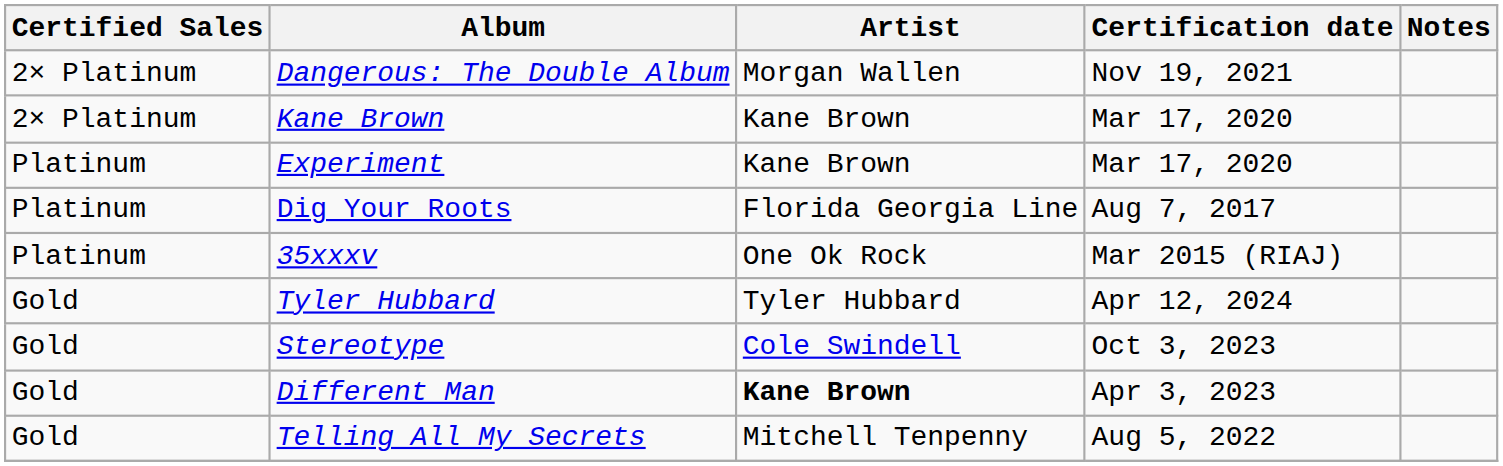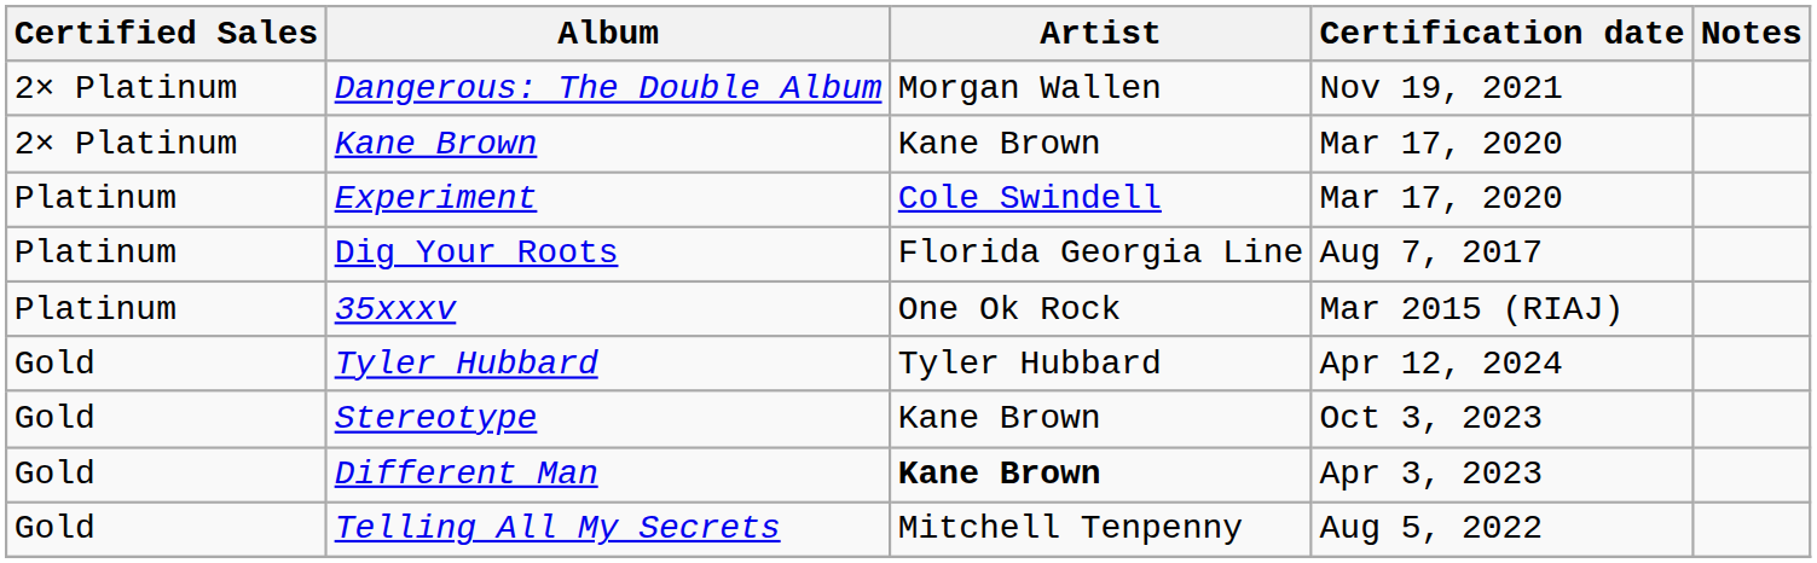 <table class="wikitable sortable mw-collapsible ">
 <tr>
 <th>Certified Sales</th>
 <th>Album</th>
 <th>Artist</th>
 <th>Certification date</th>
 <th>Notes</th>
 </tr>
 <tr>
 <td>2× Platinum</td>
 <td><em><a href='#'>Dangerous: The Double Album</a></em></td>
 <td>Morgan Wallen</td>
 <td>Nov 19, 2021</td>
 <td></td>
 </tr>
 <tr>
 <td>2× Platinum</td>
 <td><em><a href='#'>Kane Brown</a></em></td>
 <td>Kane Brown</td>
 <td>Mar 17, 2020</td>
 <td></td>
 </tr>
 <tr>
 <td>Platinum</td>
 <td><em><a href='#'>Experiment</a></em></td>
-<td>Kane Brown</td>
+<td><a href='#'>Cole Swindell</a></td>
 <td>Mar 17, 2020</td>
 <td></td>
 </tr>
 <tr>
 <td>Platinum</td>
 <td><a href='#'>Dig Your Roots</a></td>
 <td>Florida Georgia Line</td>
 <td>Aug  7, 2017</td>
 <td></td>
 </tr>
 <tr>
 <td>Platinum</td>
 <td><em><a href='#'>35xxxv</a></em></td>
 <td>One Ok Rock</td>
 <td>Mar 2015 (RIAJ)</td>
 <td></td>
 </tr>
 <tr>
 <td>Gold</td>
 <td><em><a href='#'>Tyler Hubbard</a></em></td>
 <td>Tyler Hubbard</td>
 <td>Apr 12, 2024</td>
 <td></td>
 </tr>
 <tr>
 <td>Gold</td>
 <td><em><a href='#'>Stereotype</a></em></td>
-<td><a href='#'>Cole Swindell</a></td>
+<td>Kane Brown</td>
 <td>Oct  3, 2023</td>
 <td></td>
 </tr>
 <tr>
 <td>Gold</td>
 <td><em><a href='#'>Different Man</a></em></td>
 <td><strong>Kane Brown</strong></td>
 <td>Apr  3, 2023</td>
 <td></td>
 </tr>
 <tr>
 <td>Gold</td>
 <td><em><a href='#'>Telling All My Secrets</a></em></td>
 <td>Mitchell Tenpenny</td>
 <td>Aug  5, 2022</td>
 <td></td>
 </tr>
 <tr>
 </tr>
 </table>
